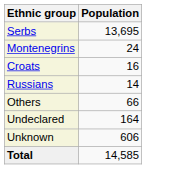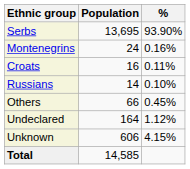 <table class="wikitable">
 <tr>
 <th>Ethnic group</th>
 <th>Population</th>
+<th>%</th>
 </tr>
 <tr>
 <td style="background:#F5F5DC;"><a href='#'>Serbs</a></td>
 <td align="right">13,695</td>
+<td>93.90%</td>
 </tr>
 <tr>
 <td style="background:#F5F5DC;"><a href='#'>Montenegrins</a></td>
 <td align="right">24</td>
+<td>0.16%</td>
 </tr>
 <tr>
 <td style="background:#F5F5DC;"><a href='#'>Croats</a></td>
 <td align="right">16</td>
+<td>0.11%</td>
 </tr>
 <tr>
 <td style="background:#F5F5DC;"><a href='#'>Russians</a></td>
 <td align="right">14</td>
+<td>0.10%</td>
 </tr>
 <tr>
 <td style="background:#F5F5DC;">Others</td>
 <td align="right">66</td>
+<td>0.45%</td>
 </tr>
 <tr>
 <td style="background:#F5F5DC;">Undeclared</td>
 <td align="right">164</td>
+<td>1.12%</td>
 </tr>
 <tr>
 <td style="background:#F5F5DC;">Unknown</td>
 <td align="right">606</td>
+<td>4.15%</td>
 </tr>
 <tr>
 <td style="background:#F0F0F0;"><strong>Total</strong></td>
 <td align="right">14,585</td>
+<td></td>
 </tr>
 </table>
